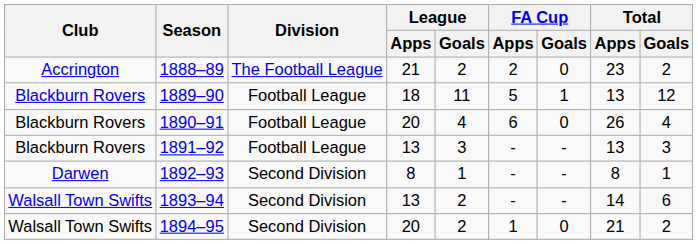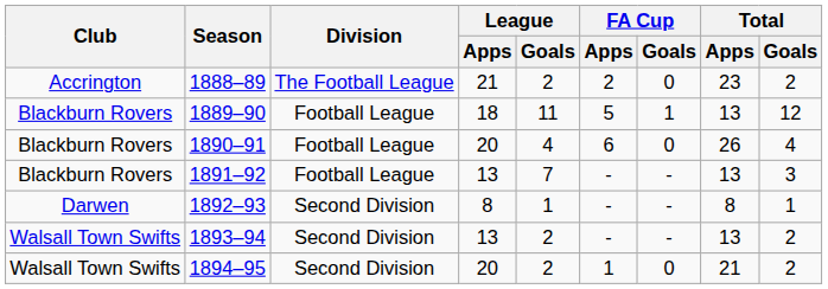 <table class="wikitable" style="text-align:center;">
 <tr>
 <th rowspan="2">Club</th>
 <th rowspan="2">Season</th>
 <th rowspan="2">Division</th>
 <th colspan="2">League</th>
 <th colspan="2"><a href='#'>FA Cup</a></th>
 <th colspan="2">Total</th>
 </tr>
 <tr>
 <th>Apps</th>
 <th>Goals</th>
 <th>Apps</th>
 <th>Goals</th>
 <th>Apps</th>
 <th>Goals</th>
 </tr>
 <tr>
 <td><a href='#'>Accrington</a></td>
 <td><a href='#'>1888–89</a></td>
 <td><a href='#'>The Football League</a></td>
 <td>21</td>
 <td>2</td>
 <td>2</td>
 <td>0</td>
 <td>23</td>
 <td>2</td>
 </tr>
 <tr>
 <td><a href='#'>Blackburn Rovers</a></td>
 <td><a href='#'>1889–90</a></td>
 <td>Football League</td>
 <td>18</td>
 <td>11</td>
 <td>5</td>
 <td>1</td>
 <td>13</td>
 <td>12</td>
 </tr>
 <tr>
 <td>Blackburn Rovers</td>
 <td><a href='#'>1890–91</a></td>
 <td>Football League</td>
 <td>20</td>
 <td>4</td>
 <td>6</td>
 <td>0</td>
 <td>26</td>
 <td>4</td>
 </tr>
 <tr>
 <td>Blackburn Rovers</td>
 <td><a href='#'>1891–92</a></td>
 <td>Football League</td>
 <td>13</td>
-<td>3</td>
+<td>7</td>
 <td>-</td>
 <td>-</td>
 <td>13</td>
 <td>3</td>
 </tr>
 <tr>
 <td><a href='#'>Darwen</a></td>
 <td><a href='#'>1892–93</a></td>
 <td>Second Division</td>
 <td>8</td>
 <td>1</td>
 <td>-</td>
 <td>-</td>
 <td>8</td>
 <td>1</td>
 </tr>
 <tr>
 <td><a href='#'>Walsall Town Swifts</a></td>
 <td><a href='#'>1893–94</a></td>
 <td>Second Division</td>
 <td>13</td>
 <td>2</td>
 <td>-</td>
 <td>-</td>
-<td>14</td>
-<td>6</td>
+<td>13</td>
+<td>2</td>
 </tr>
 <tr>
 <td>Walsall Town Swifts</td>
 <td><a href='#'>1894–95</a></td>
 <td>Second Division</td>
 <td>20</td>
 <td>2</td>
 <td>1</td>
 <td>0</td>
 <td>21</td>
 <td>2</td>
 </tr>
 </table>
